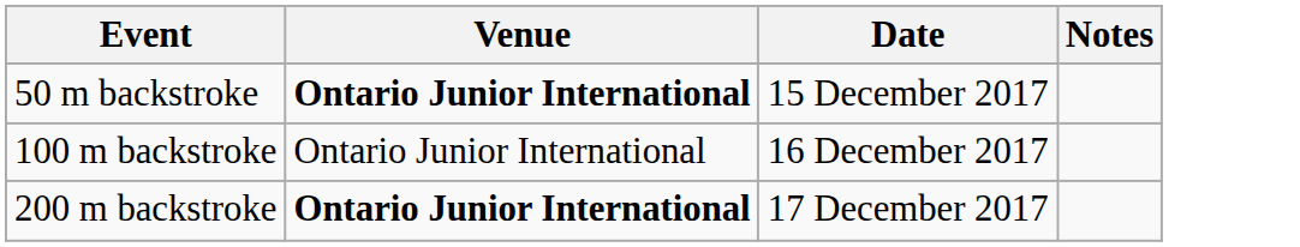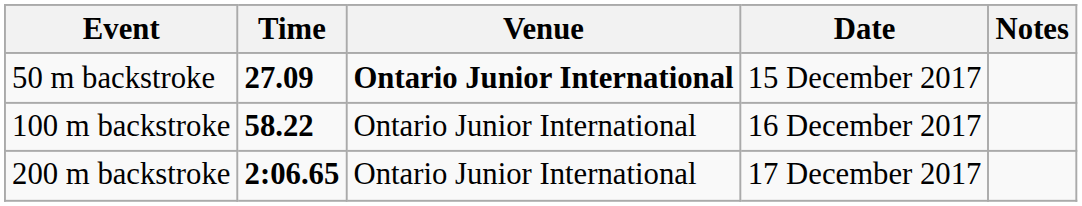 <table class="wikitable">
 <tr>
 <th>Event</th>
+<th>Time</th>
 <th>Venue</th>
 <th>Date</th>
 <th>Notes</th>
 </tr>
 <tr>
 <td>50 m backstroke</td>
+<td><strong>27.09</strong></td>
 <td><strong>Ontario Junior International</strong></td>
 <td>15 December 2017</td>
 <td></td>
 </tr>
 <tr>
 <td>100 m backstroke</td>
+<td><strong>58.22</strong></td>
 <td>Ontario Junior International</td>
 <td>16 December 2017</td>
 <td></td>
 </tr>
 <tr>
 <td>200 m backstroke</td>
-<td><strong>Ontario Junior International</strong></td>
+<td><strong>2:06.65</strong></td>
+<td>Ontario Junior International</td>
 <td>17 December 2017</td>
 <td></td>
 </tr>
 </table>
